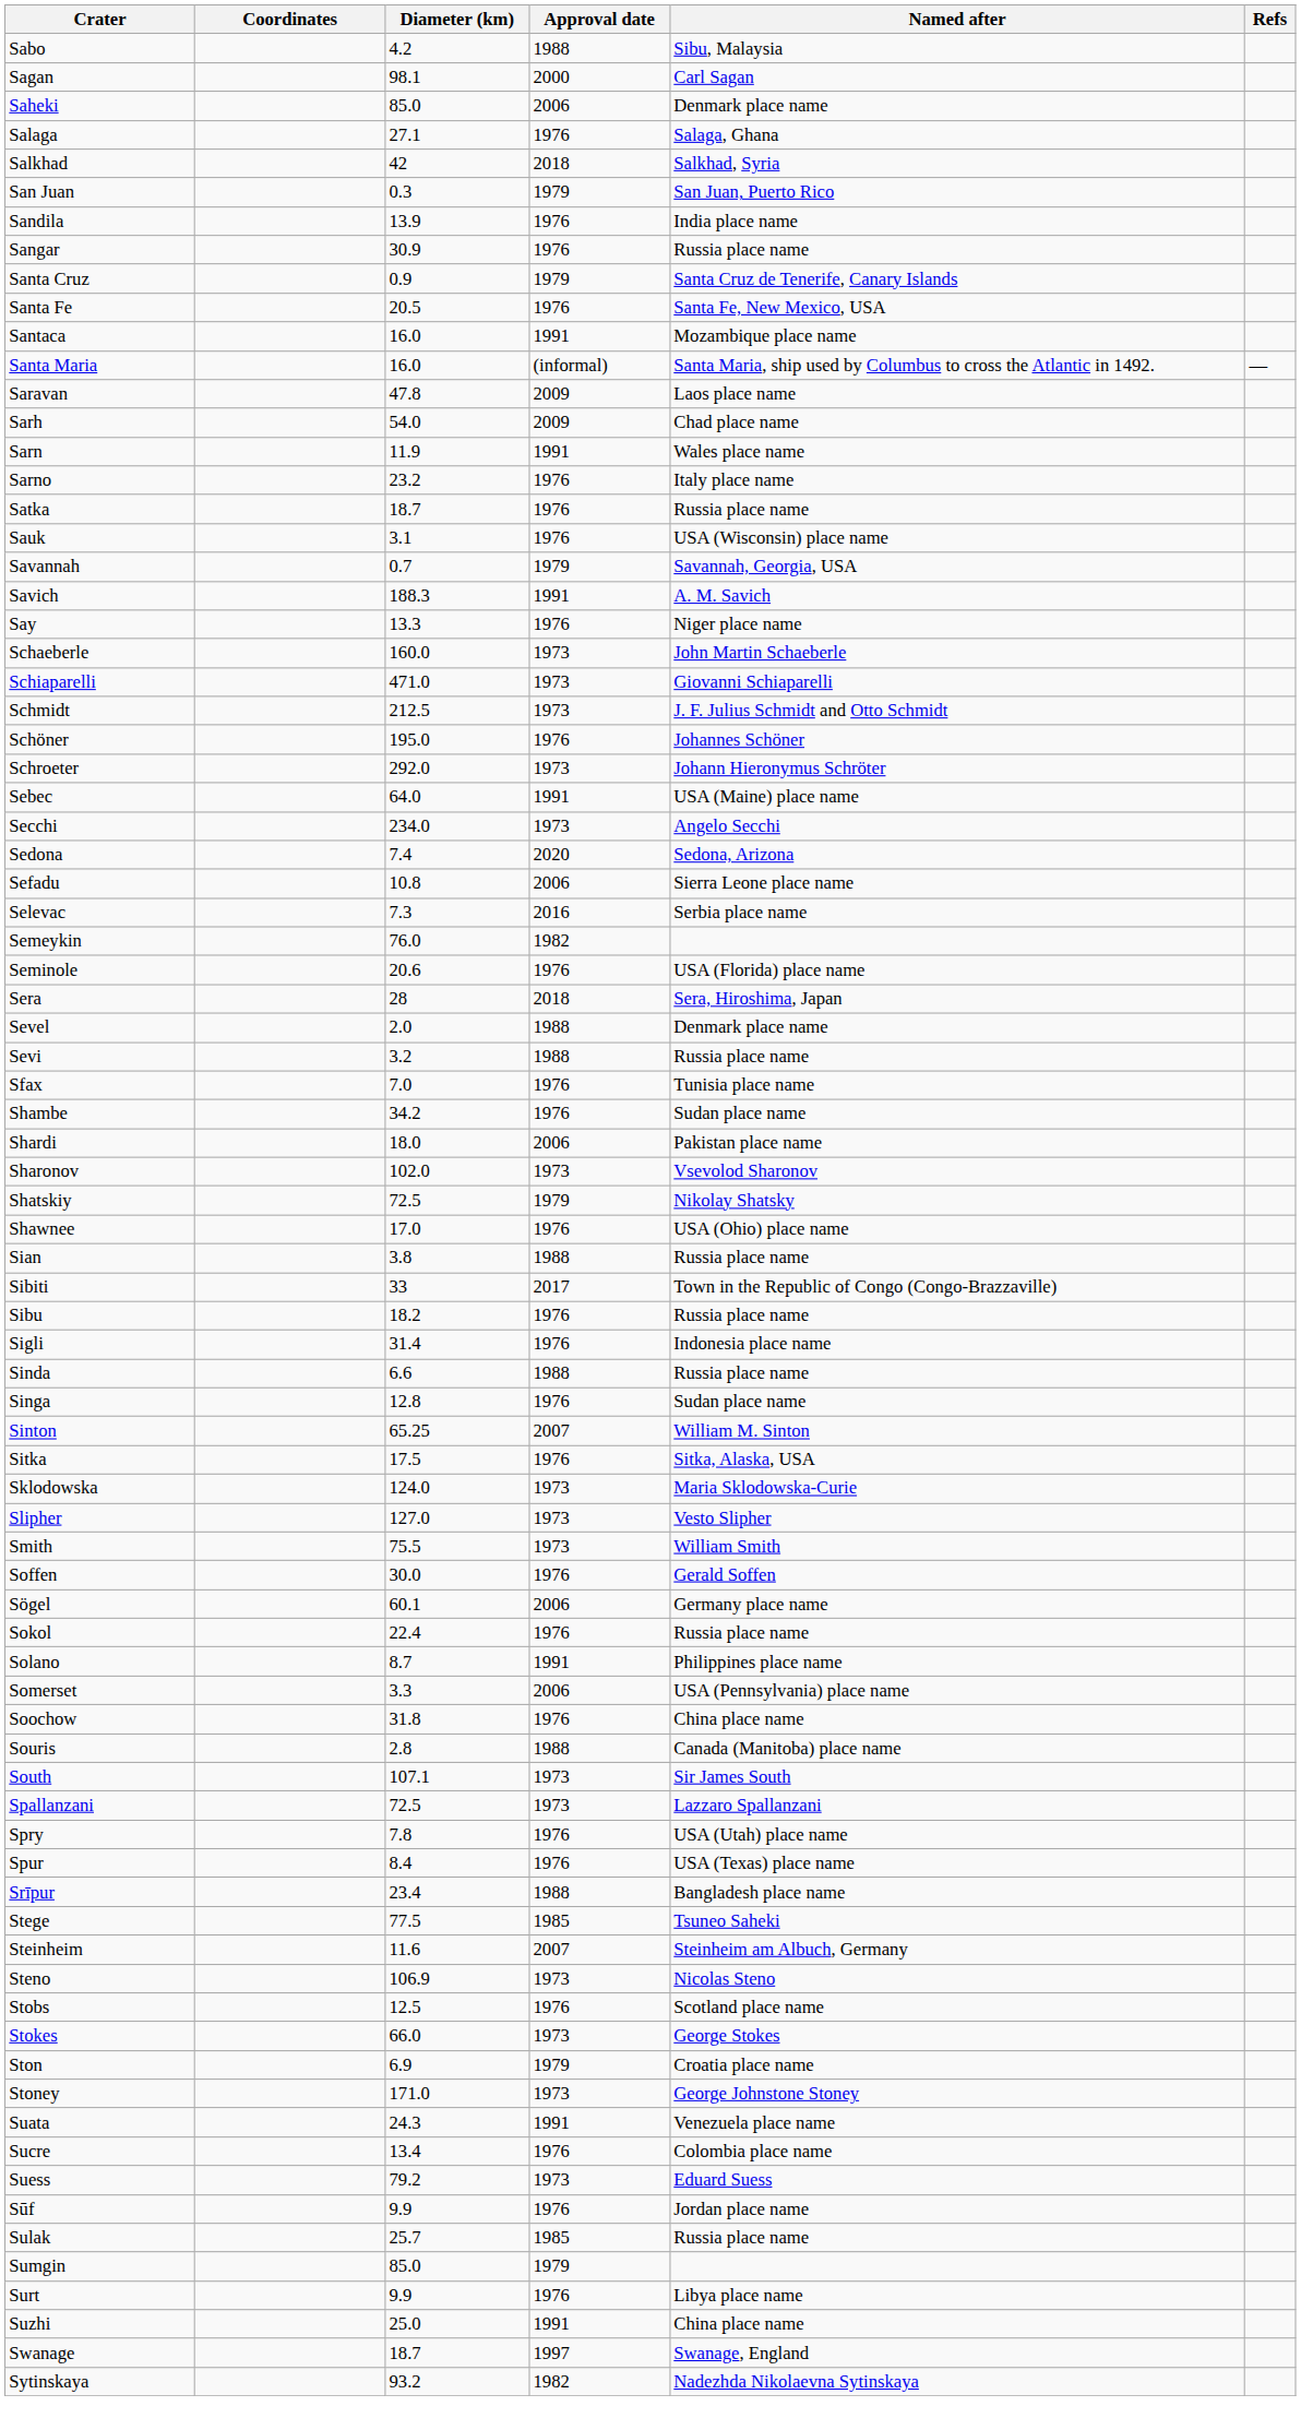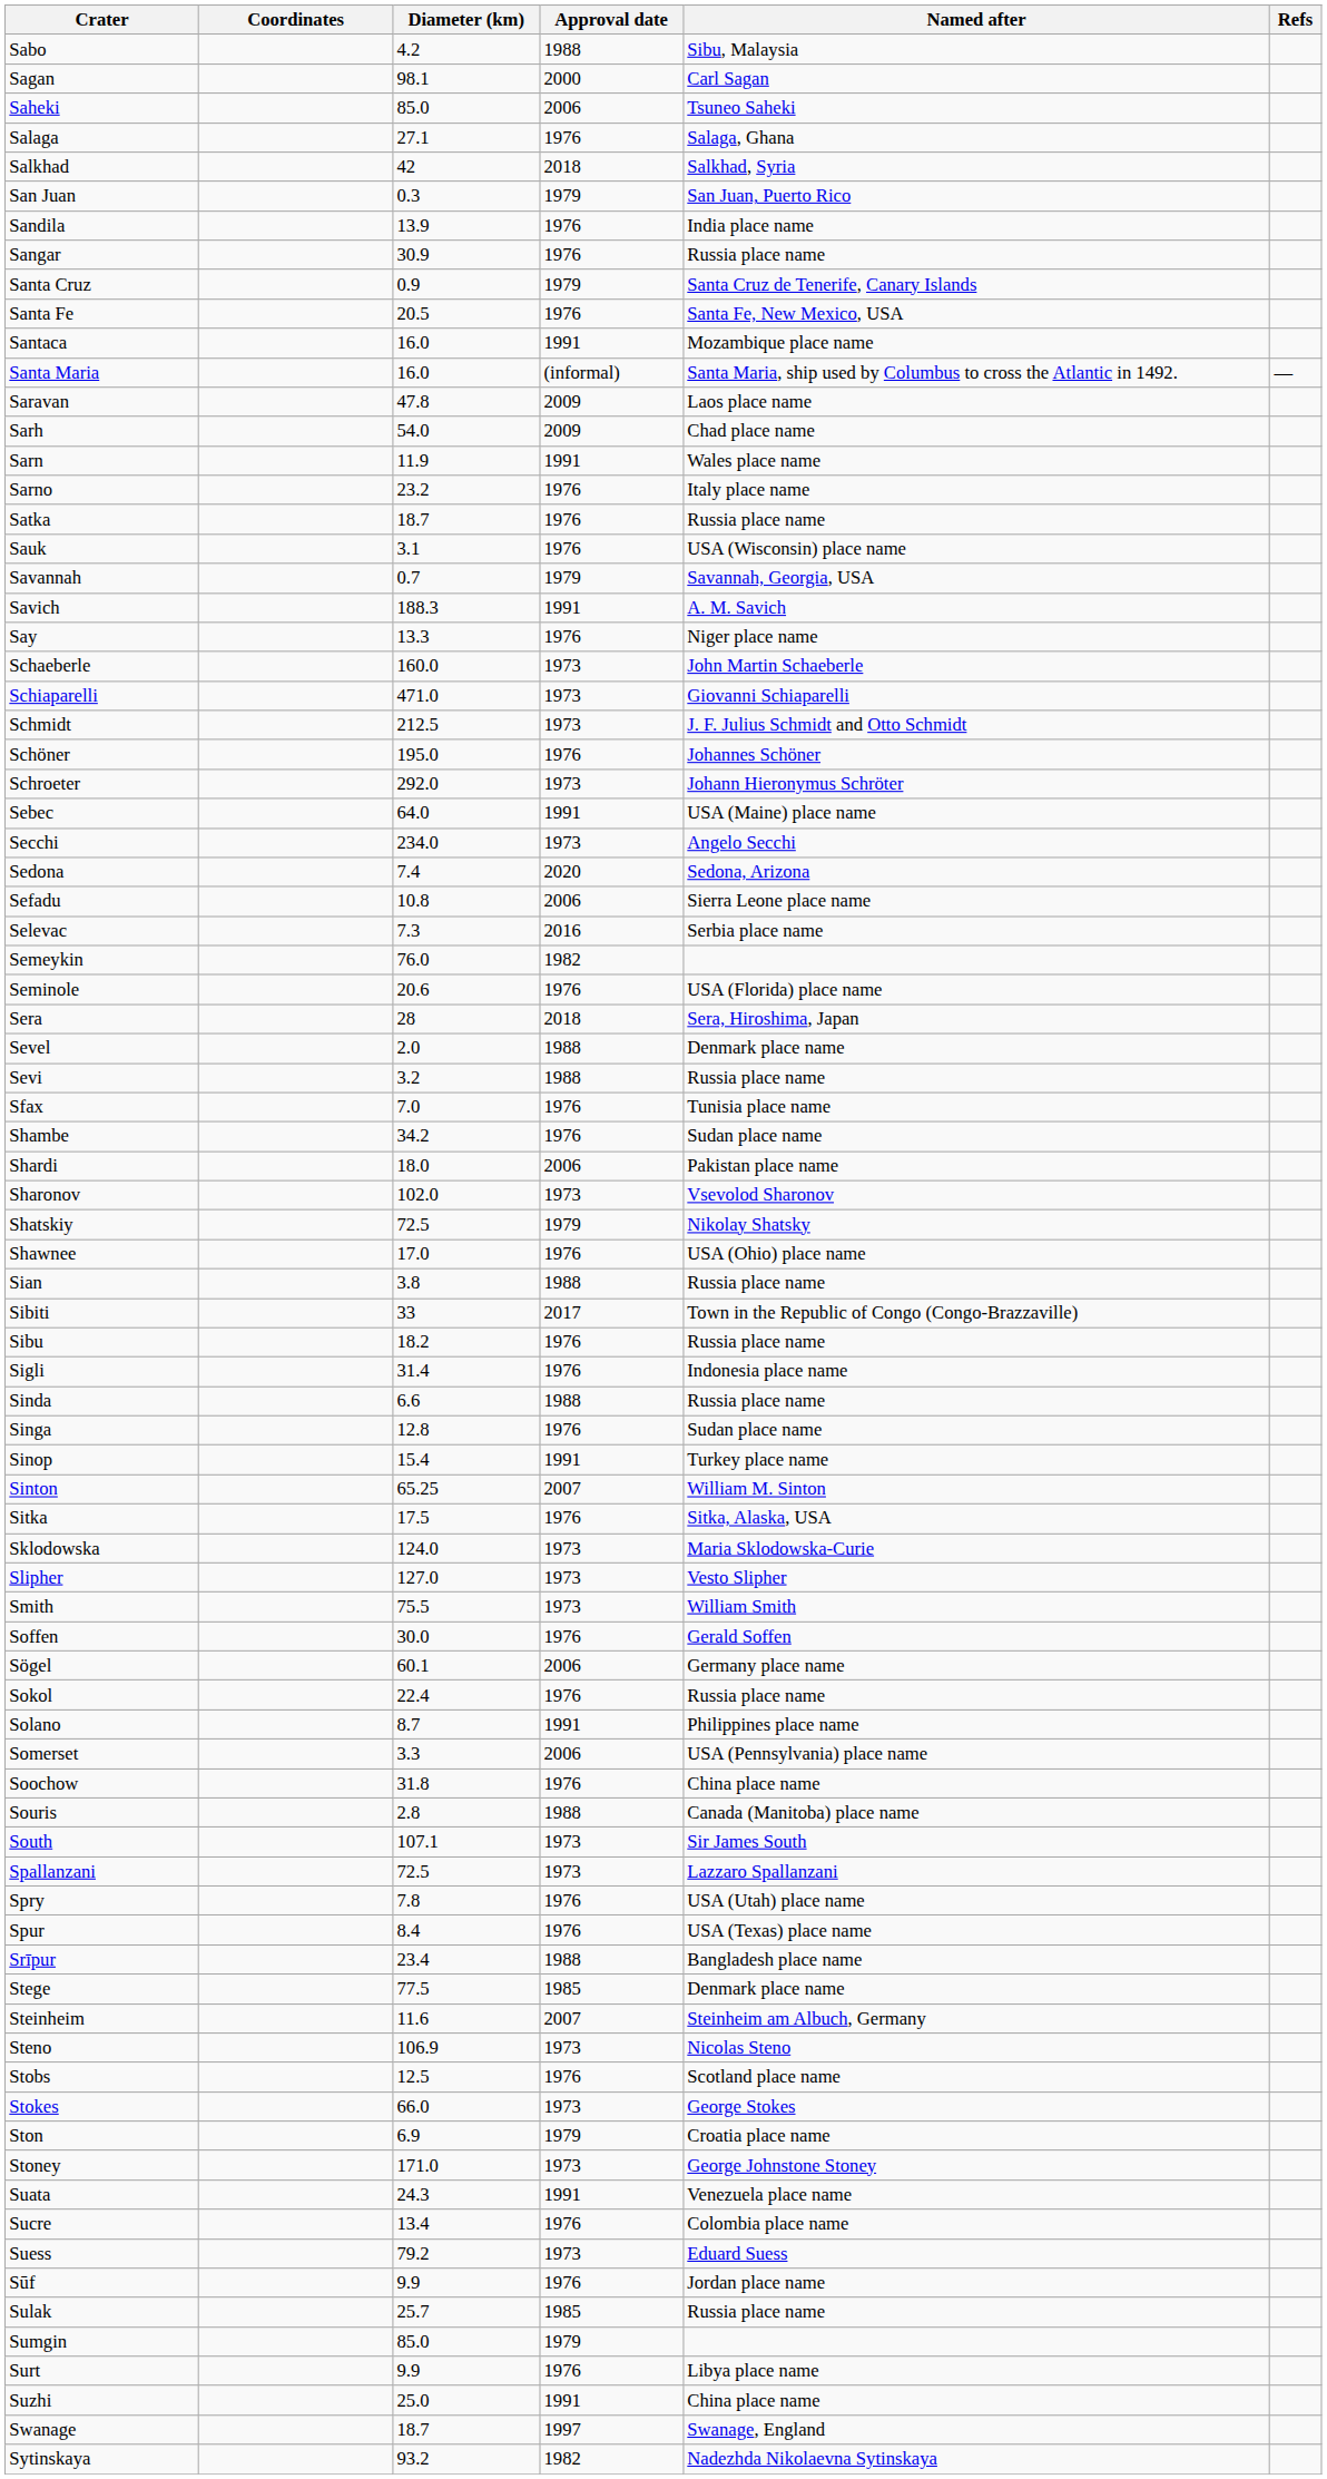 <table class="wikitable" style="min-width: 90%;">
 <tr>
 <th style="width:10em">Crater</th>
 <th style="width:10em">Coordinates</th>
 <th>Diameter (km)</th>
 <th>Approval date</th>
 <th>Named after</th>
 <th>Refs</th>
 </tr>
 <tr id="Sabo">
 <td>Sabo</td>
 <td></td>
 <td>4.2</td>
 <td>1988</td>
 <td><a href='#'>Sibu</a>, Malaysia</td>
 <td></td>
 </tr>
 <tr id="Sagan">
 <td>Sagan</td>
 <td></td>
 <td>98.1</td>
 <td>2000</td>
 <td><a href='#'>Carl Sagan</a></td>
 <td></td>
 </tr>
 <tr id="Saheki">
 <td><a href='#'>Saheki</a></td>
 <td></td>
 <td>85.0</td>
 <td>2006</td>
-<td>Denmark place name</td>
+<td><a href='#'>Tsuneo Saheki</a></td>
 <td></td>
 </tr>
 <tr id="Salaga">
 <td>Salaga</td>
 <td></td>
 <td>27.1</td>
 <td>1976</td>
 <td><a href='#'>Salaga</a>, Ghana</td>
 <td></td>
 </tr>
 <tr id="Salkhad">
 <td>Salkhad</td>
 <td></td>
 <td>42</td>
 <td>2018</td>
 <td><a href='#'>Salkhad</a>, <a href='#'>Syria</a></td>
 <td></td>
 </tr>
 <tr id="San Juan">
 <td>San Juan</td>
 <td></td>
 <td>0.3</td>
 <td>1979</td>
 <td><a href='#'>San Juan, Puerto Rico</a></td>
 <td></td>
 </tr>
 <tr id="Sandila">
 <td>Sandila</td>
 <td></td>
 <td>13.9</td>
 <td>1976</td>
 <td>India place name</td>
 <td></td>
 </tr>
 <tr id="Sangar">
 <td>Sangar</td>
 <td></td>
 <td>30.9</td>
 <td>1976</td>
 <td>Russia place name</td>
 <td></td>
 </tr>
 <tr id="Santa Cruz">
 <td>Santa Cruz</td>
 <td></td>
 <td>0.9</td>
 <td>1979</td>
 <td><a href='#'>Santa Cruz de Tenerife</a>, <a href='#'>Canary Islands</a></td>
 <td></td>
 </tr>
 <tr id="Santa Fe">
 <td>Santa Fe</td>
 <td></td>
 <td>20.5</td>
 <td>1976</td>
 <td><a href='#'>Santa Fe, New Mexico</a>, USA</td>
 <td></td>
 </tr>
 <tr id="Santaca">
 <td>Santaca</td>
 <td></td>
 <td>16.0</td>
 <td>1991</td>
 <td>Mozambique place name</td>
 <td></td>
 </tr>
 <tr id="Santa Maria">
 <td><a href='#'>Santa Maria</a></td>
 <td></td>
 <td>16.0</td>
 <td>(informal)</td>
 <td><a href='#'>Santa Maria</a>, ship used by <a href='#'>Columbus</a> to cross the <a href='#'>Atlantic</a> in 1492.</td>
 <td>—</td>
 </tr>
 <tr id="Saravan">
 <td>Saravan</td>
 <td></td>
 <td>47.8</td>
 <td>2009</td>
 <td>Laos place name</td>
 <td></td>
 </tr>
 <tr id="Sarh">
 <td>Sarh</td>
 <td></td>
 <td>54.0</td>
 <td>2009</td>
 <td>Chad place name</td>
 <td></td>
 </tr>
 <tr id="Sarn">
 <td>Sarn</td>
 <td></td>
 <td>11.9</td>
 <td>1991</td>
 <td>Wales place name</td>
 <td></td>
 </tr>
 <tr id="Sarno">
 <td>Sarno</td>
 <td></td>
 <td>23.2</td>
 <td>1976</td>
 <td>Italy place name</td>
 <td></td>
 </tr>
 <tr id="Satka">
 <td>Satka</td>
 <td></td>
 <td>18.7</td>
 <td>1976</td>
 <td>Russia place name</td>
 <td></td>
 </tr>
 <tr id="Sauk">
 <td>Sauk</td>
 <td></td>
 <td>3.1</td>
 <td>1976</td>
 <td>USA (Wisconsin) place name</td>
 <td></td>
 </tr>
 <tr id="Savannah">
 <td>Savannah</td>
 <td></td>
 <td>0.7</td>
 <td>1979</td>
 <td><a href='#'>Savannah, Georgia</a>, USA</td>
 <td></td>
 </tr>
 <tr id="Savich">
 <td>Savich</td>
 <td></td>
 <td>188.3</td>
 <td>1991</td>
 <td><a href='#'>A. M. Savich</a></td>
 <td></td>
 </tr>
 <tr id="Say">
 <td>Say</td>
 <td></td>
 <td>13.3</td>
 <td>1976</td>
 <td>Niger place name</td>
 <td></td>
 </tr>
 <tr id="Schaeberle">
 <td>Schaeberle</td>
 <td></td>
 <td>160.0</td>
 <td>1973</td>
 <td><a href='#'>John Martin Schaeberle</a></td>
 <td></td>
 </tr>
 <tr id="Schiaparelli">
 <td><a href='#'>Schiaparelli</a></td>
 <td></td>
 <td>471.0</td>
 <td>1973</td>
 <td><a href='#'>Giovanni Schiaparelli</a></td>
 <td></td>
 </tr>
 <tr id="Schmidt">
 <td>Schmidt</td>
 <td></td>
 <td>212.5</td>
 <td>1973</td>
 <td><a href='#'>J. F. Julius Schmidt</a> and <a href='#'>Otto Schmidt</a></td>
 <td></td>
 </tr>
 <tr id="Schoner">
 <td>Schöner</td>
 <td></td>
 <td>195.0</td>
 <td>1976</td>
 <td><a href='#'>Johannes Schöner</a></td>
 <td></td>
 </tr>
 <tr id="Schroeter">
 <td>Schroeter</td>
 <td></td>
 <td>292.0</td>
 <td>1973</td>
 <td><a href='#'>Johann Hieronymus Schröter</a></td>
 <td></td>
 </tr>
 <tr id="Sebec">
 <td>Sebec</td>
 <td></td>
 <td>64.0</td>
 <td>1991</td>
 <td>USA (Maine) place name</td>
 <td></td>
 </tr>
 <tr id="Secchi">
 <td>Secchi</td>
 <td></td>
 <td>234.0</td>
 <td>1973</td>
 <td><a href='#'>Angelo Secchi</a></td>
 <td></td>
 </tr>
 <tr id="Sedona">
 <td>Sedona</td>
 <td></td>
 <td>7.4</td>
 <td>2020</td>
 <td><a href='#'>Sedona, Arizona</a></td>
 <td></td>
 </tr>
 <tr id="Sefadu">
 <td>Sefadu</td>
 <td></td>
 <td>10.8</td>
 <td>2006</td>
 <td>Sierra Leone place name</td>
 <td></td>
 </tr>
 <tr id="Selevac">
 <td>Selevac</td>
 <td></td>
 <td>7.3</td>
 <td>2016</td>
 <td>Serbia place name</td>
 <td></td>
 </tr>
 <tr id="Semeykin">
 <td>Semeykin</td>
 <td></td>
 <td>76.0</td>
 <td>1982</td>
 <td></td>
 <td></td>
 </tr>
 <tr id="Seminole">
 <td>Seminole</td>
 <td></td>
 <td>20.6</td>
 <td>1976</td>
 <td>USA (Florida) place name</td>
 <td></td>
 </tr>
 <tr id="Sera">
 <td>Sera</td>
 <td></td>
 <td>28</td>
 <td>2018</td>
 <td><a href='#'>Sera, Hiroshima</a>, Japan</td>
 <td></td>
 </tr>
 <tr id="Sevel">
 <td>Sevel</td>
 <td></td>
 <td>2.0</td>
 <td>1988</td>
 <td>Denmark place name</td>
 <td></td>
 </tr>
 <tr id="Sevi">
 <td>Sevi</td>
 <td></td>
 <td>3.2</td>
 <td>1988</td>
 <td>Russia place name</td>
 <td></td>
 </tr>
 <tr id="Sfax">
 <td>Sfax</td>
 <td></td>
 <td>7.0</td>
 <td>1976</td>
 <td>Tunisia place name</td>
 <td></td>
 </tr>
 <tr id="Shambe">
 <td>Shambe</td>
 <td></td>
 <td>34.2</td>
 <td>1976</td>
 <td>Sudan place name</td>
 <td></td>
 </tr>
 <tr id="Shardi">
 <td>Shardi</td>
 <td></td>
 <td>18.0</td>
 <td>2006</td>
 <td>Pakistan place name</td>
 <td></td>
 </tr>
 <tr id="Sharonov">
 <td>Sharonov</td>
 <td></td>
 <td>102.0</td>
 <td>1973</td>
 <td><a href='#'>Vsevolod Sharonov</a></td>
 <td></td>
 </tr>
 <tr id="Shatskiy">
 <td>Shatskiy</td>
 <td></td>
 <td>72.5</td>
 <td>1979</td>
 <td><a href='#'>Nikolay Shatsky</a></td>
 <td></td>
 </tr>
 <tr id="Shawnee">
 <td>Shawnee</td>
 <td></td>
 <td>17.0</td>
 <td>1976</td>
 <td>USA (Ohio) place name</td>
 <td></td>
 </tr>
 <tr id="Sian">
 <td>Sian</td>
 <td></td>
 <td>3.8</td>
 <td>1988</td>
 <td>Russia place name</td>
 <td></td>
 </tr>
 <tr id="Sibiti">
 <td>Sibiti</td>
 <td></td>
 <td>33</td>
 <td>2017</td>
 <td>Town in the Republic of Congo (Congo-Brazzaville)</td>
 <td></td>
 </tr>
 <tr id="Sibu">
 <td>Sibu</td>
 <td></td>
 <td>18.2</td>
 <td>1976</td>
 <td>Russia place name</td>
 <td></td>
 </tr>
 <tr id="Sigli">
 <td>Sigli</td>
 <td></td>
 <td>31.4</td>
 <td>1976</td>
 <td>Indonesia place name</td>
 <td></td>
 </tr>
 <tr id="Sinda">
 <td>Sinda</td>
 <td></td>
 <td>6.6</td>
 <td>1988</td>
 <td>Russia place name</td>
 <td></td>
 </tr>
 <tr id="Singa">
 <td>Singa</td>
 <td></td>
 <td>12.8</td>
 <td>1976</td>
 <td>Sudan place name</td>
 <td></td>
 </tr>
+<tr id="Sinop">
+<td>Sinop</td>
+<td></td>
+<td>15.4</td>
+<td>1991</td>
+<td>Turkey place name</td>
+<td></td>
+</tr>
 <tr id="Sinton">
 <td><a href='#'>Sinton</a></td>
 <td></td>
 <td>65.25</td>
 <td>2007</td>
 <td><a href='#'>William M. Sinton</a></td>
 <td></td>
 </tr>
 <tr id="Sitka">
 <td>Sitka</td>
 <td></td>
 <td>17.5</td>
 <td>1976</td>
 <td><a href='#'>Sitka, Alaska</a>, USA</td>
 <td></td>
 </tr>
 <tr id="Sklodowska">
 <td>Sklodowska</td>
 <td></td>
 <td>124.0</td>
 <td>1973</td>
 <td><a href='#'>Maria Sklodowska-Curie</a></td>
 <td></td>
 </tr>
 <tr id="Slipher">
 <td><a href='#'>Slipher</a></td>
 <td></td>
 <td>127.0</td>
 <td>1973</td>
 <td><a href='#'>Vesto Slipher</a></td>
 <td></td>
 </tr>
 <tr id="Smith">
 <td>Smith</td>
 <td></td>
 <td>75.5</td>
 <td>1973</td>
 <td><a href='#'>William Smith</a></td>
 <td></td>
 </tr>
 <tr id="Soffen">
 <td>Soffen</td>
 <td></td>
 <td>30.0</td>
 <td>1976</td>
 <td><a href='#'>Gerald Soffen</a></td>
 <td></td>
 </tr>
 <tr id="Sogel">
 <td>Sögel</td>
 <td></td>
 <td>60.1</td>
 <td>2006</td>
 <td>Germany place name</td>
 <td></td>
 </tr>
 <tr id="Sokol">
 <td>Sokol</td>
 <td></td>
 <td>22.4</td>
 <td>1976</td>
 <td>Russia place name</td>
 <td></td>
 </tr>
 <tr id="Solano">
 <td>Solano</td>
 <td></td>
 <td>8.7</td>
 <td>1991</td>
 <td>Philippines place name</td>
 <td></td>
 </tr>
 <tr id="Somerset">
 <td>Somerset</td>
 <td></td>
 <td>3.3</td>
 <td>2006</td>
 <td>USA (Pennsylvania) place name</td>
 <td></td>
 </tr>
 <tr id="Soochow">
 <td>Soochow</td>
 <td></td>
 <td>31.8</td>
 <td>1976</td>
 <td>China place name</td>
 <td></td>
 </tr>
 <tr id="Souris">
 <td>Souris</td>
 <td></td>
 <td>2.8</td>
 <td>1988</td>
 <td>Canada (Manitoba) place name</td>
 <td></td>
 </tr>
 <tr id="South">
 <td><a href='#'>South</a></td>
 <td></td>
 <td>107.1</td>
 <td>1973</td>
 <td><a href='#'>Sir James South</a></td>
 <td></td>
 </tr>
 <tr id="Spallanzani">
 <td><a href='#'>Spallanzani</a></td>
 <td></td>
 <td>72.5</td>
 <td>1973</td>
 <td><a href='#'>Lazzaro Spallanzani</a></td>
 <td></td>
 </tr>
 <tr id="Spry">
 <td>Spry</td>
 <td></td>
 <td>7.8</td>
 <td>1976</td>
 <td>USA (Utah) place name</td>
 <td></td>
 </tr>
 <tr id="Spur">
 <td>Spur</td>
 <td></td>
 <td>8.4</td>
 <td>1976</td>
 <td>USA (Texas) place name</td>
 <td></td>
 </tr>
 <tr id="Sripur">
 <td><a href='#'>Srīpur</a></td>
 <td></td>
 <td>23.4</td>
 <td>1988</td>
 <td>Bangladesh place name</td>
 <td></td>
 </tr>
 <tr id="Stege">
 <td>Stege</td>
 <td></td>
 <td>77.5</td>
 <td>1985</td>
-<td><a href='#'>Tsuneo Saheki</a></td>
+<td>Denmark place name</td>
 <td></td>
 </tr>
 <tr id="Steinheim">
 <td>Steinheim</td>
 <td></td>
 <td>11.6</td>
 <td>2007</td>
 <td><a href='#'>Steinheim am Albuch</a>, Germany</td>
 <td></td>
 </tr>
 <tr id="Steno">
 <td>Steno</td>
 <td></td>
 <td>106.9</td>
 <td>1973</td>
 <td><a href='#'>Nicolas Steno</a></td>
 <td></td>
 </tr>
 <tr id="Stobs">
 <td>Stobs</td>
 <td></td>
 <td>12.5</td>
 <td>1976</td>
 <td>Scotland place name</td>
 <td></td>
 </tr>
 <tr id="Stokes">
 <td><a href='#'>Stokes</a></td>
 <td></td>
 <td>66.0</td>
 <td>1973</td>
 <td><a href='#'>George Stokes</a></td>
 <td></td>
 </tr>
 <tr id="Ston">
 <td>Ston</td>
 <td></td>
 <td>6.9</td>
 <td>1979</td>
 <td>Croatia place name</td>
 <td></td>
 </tr>
 <tr id="Stoney">
 <td>Stoney</td>
 <td></td>
 <td>171.0</td>
 <td>1973</td>
 <td><a href='#'>George Johnstone Stoney</a></td>
 <td></td>
 </tr>
 <tr id="Suata">
 <td>Suata</td>
 <td></td>
 <td>24.3</td>
 <td>1991</td>
 <td>Venezuela place name</td>
 <td></td>
 </tr>
 <tr id="Sucre">
 <td>Sucre</td>
 <td></td>
 <td>13.4</td>
 <td>1976</td>
 <td>Colombia place name</td>
 <td></td>
 </tr>
 <tr id="Suess">
 <td>Suess</td>
 <td></td>
 <td>79.2</td>
 <td>1973</td>
 <td><a href='#'>Eduard Suess</a></td>
 <td></td>
 </tr>
 <tr id="Suf">
 <td>Sūf</td>
 <td></td>
 <td>9.9</td>
 <td>1976</td>
 <td>Jordan place name</td>
 <td></td>
 </tr>
 <tr id="Sulak">
 <td>Sulak</td>
 <td></td>
 <td>25.7</td>
 <td>1985</td>
 <td>Russia place name</td>
 <td></td>
 </tr>
 <tr id="Sumgin">
 <td>Sumgin</td>
 <td></td>
 <td>85.0</td>
 <td>1979</td>
 <td></td>
 <td></td>
 </tr>
 <tr id="Surt">
 <td>Surt</td>
 <td></td>
 <td>9.9</td>
 <td>1976</td>
 <td>Libya place name</td>
 <td></td>
 </tr>
 <tr id="Suzhi">
 <td>Suzhi</td>
 <td></td>
 <td>25.0</td>
 <td>1991</td>
 <td>China place name</td>
 <td></td>
 </tr>
 <tr id="Swanage">
 <td>Swanage</td>
 <td></td>
 <td>18.7</td>
 <td>1997</td>
 <td><a href='#'>Swanage</a>, England</td>
 <td></td>
 </tr>
 <tr id="Sytinskaya">
 <td>Sytinskaya</td>
 <td></td>
 <td>93.2</td>
 <td>1982</td>
 <td><a href='#'>Nadezhda Nikolaevna Sytinskaya</a></td>
 <td></td>
 </tr>
 </table>
